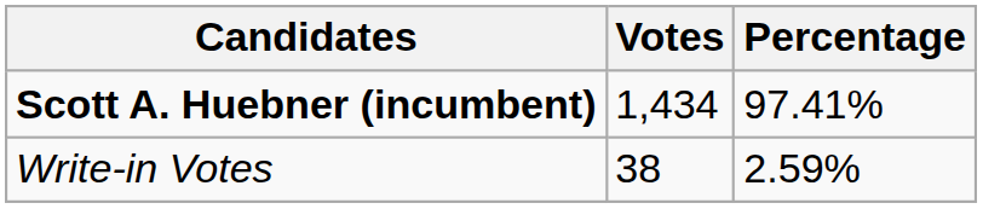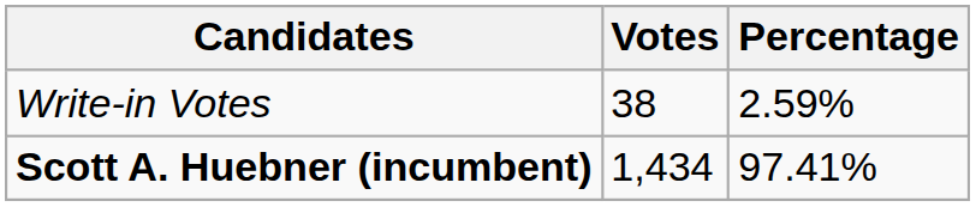 <table class=wikitable>
 <tr>
 <th>Candidates</th>
 <th>Votes</th>
 <th>Percentage</th>
 </tr>
 <tr>
+<td><em>Write-in Votes</em></td>
+<td>38</td>
+<td>2.59%</td>
+</tr>
+<tr>
 <td><strong>Scott A. Huebner (incumbent)</strong></td>
 <td>1,434</td>
 <td>97.41%</td>
 </tr>
 <tr>
-<td><em>Write-in Votes</em></td>
-<td>38</td>
-<td>2.59%</td>
-</tr>
-<tr>
 </tr>
 </table>
